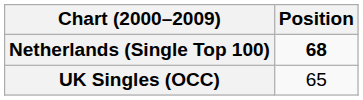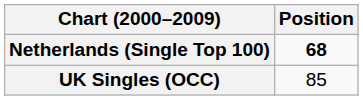 <table class="wikitable plainrowheaders" style="text-align:center">
 <tr>
 <th>Chart (2000–2009)</th>
 <th>Position</th>
 </tr>
 <tr>
 <th scope="row">Netherlands (Single Top 100)</th>
 <td><strong>68</strong></td>
 </tr>
 <tr>
 <th scope="row">UK Singles (OCC)</th>
-<td>65</td>
+<td>85</td>
 </tr>
 </table>
